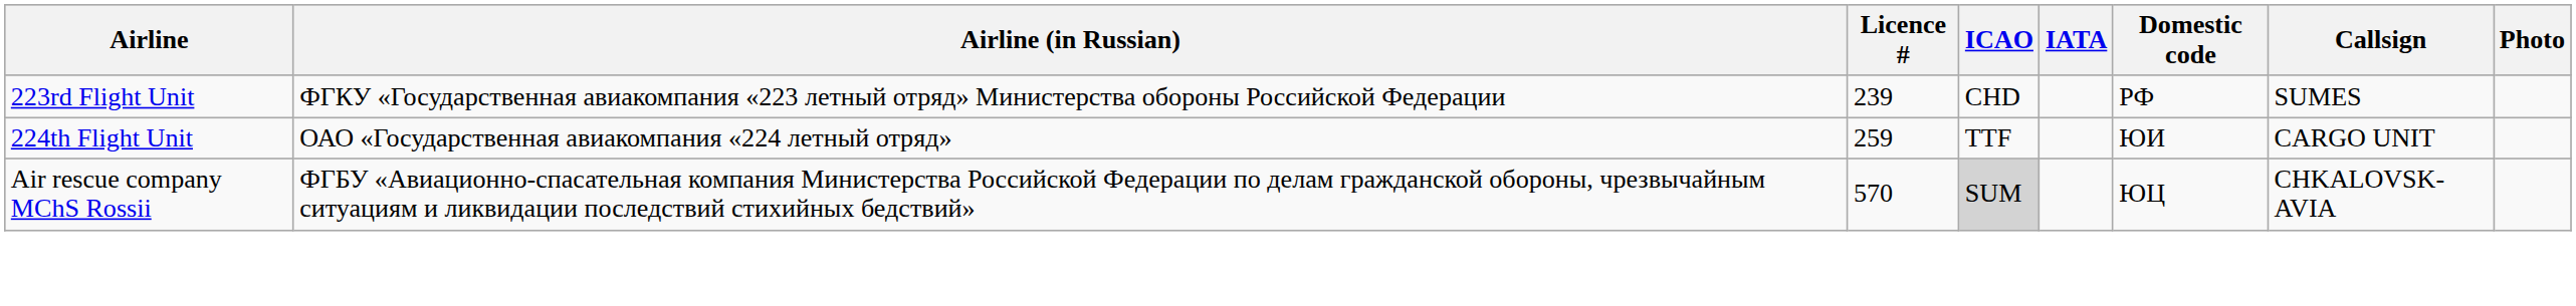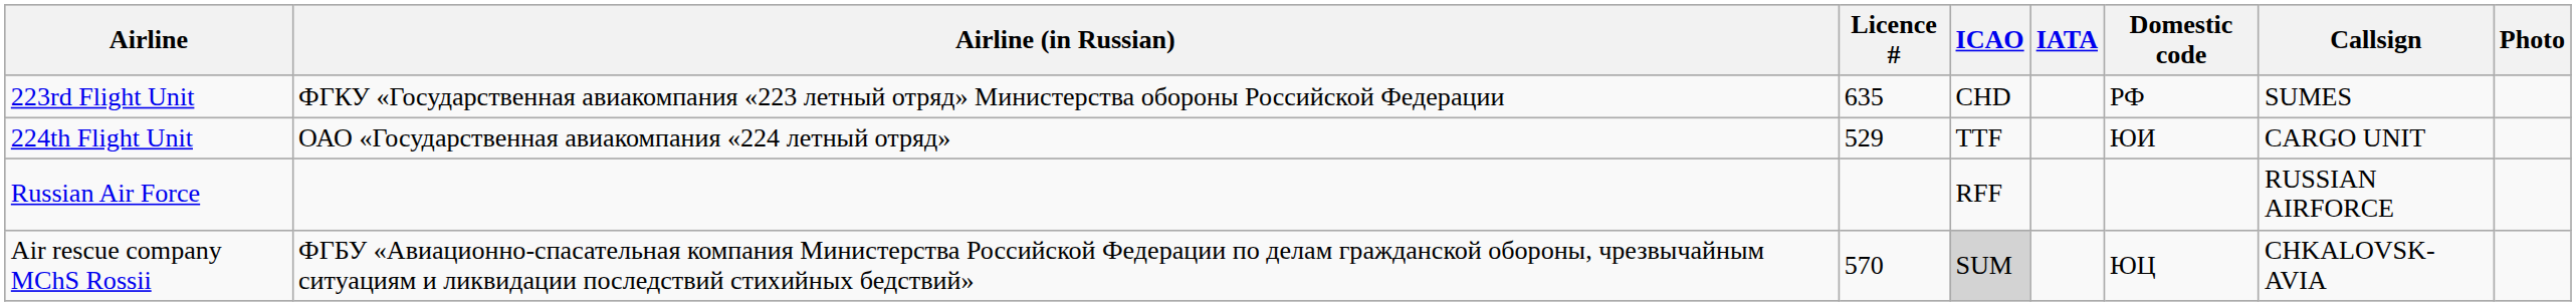 <table class="wikitable sortable">
 <tr valign="middle">
 <th>Airline</th>
 <th>Airline (in Russian)</th>
 <th>Licence #</th>
 <th><a href='#'>ICAO</a></th>
 <th><a href='#'>IATA</a></th>
 <th>Domestic code</th>
 <th>Callsign</th>
 <th>Photo</th>
 </tr>
 <tr>
 <td><a href='#'>223rd Flight Unit</a></td>
 <td>ФГКУ «Государственная авиакомпания «223 летный отряд» Министерства обороны Российской Федерации</td>
-<td>239</td>
+<td>635</td>
 <td>CHD</td>
 <td></td>
 <td>РФ</td>
 <td>SUMES</td>
 <td></td>
 </tr>
 <tr>
 <td><a href='#'>224th Flight Unit</a></td>
 <td>ОАО «Государственная авиакомпания «224 летный отряд»</td>
-<td>259</td>
+<td>529</td>
 <td>TTF</td>
 <td></td>
 <td>ЮИ</td>
 <td>CARGO UNIT</td>
+<td></td>
+</tr>
+<tr>
+<td><a href='#'>Russian Air Force</a></td>
+<td></td>
+<td></td>
+<td>RFF</td>
+<td></td>
+<td></td>
+<td>RUSSIAN AIRFORCE</td>
 <td></td>
 </tr>
 <tr>
 <td>Air rescue company <a href='#'>MChS Rossii</a></td>
 <td>ФГБУ «Авиационно-спасательная компания Министерства Российской Федерации по делам гражданской обороны, чрезвычайным ситуациям и ликвидации последствий стихийных бедствий»</td>
 <td>570</td>
 <td style="background: lightgrey;">SUM</td>
 <td></td>
 <td>ЮЦ</td>
 <td>CHKALOVSK-AVIA</td>
 <td></td>
 </tr>
 </table>
